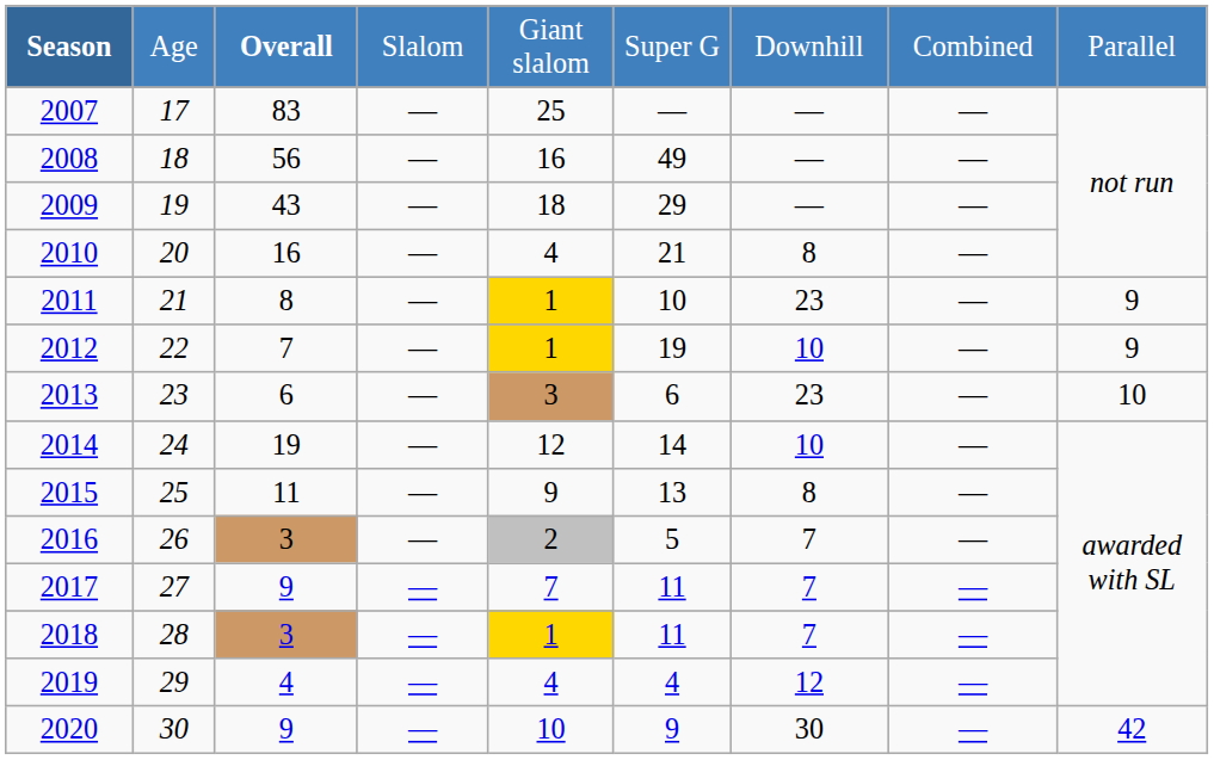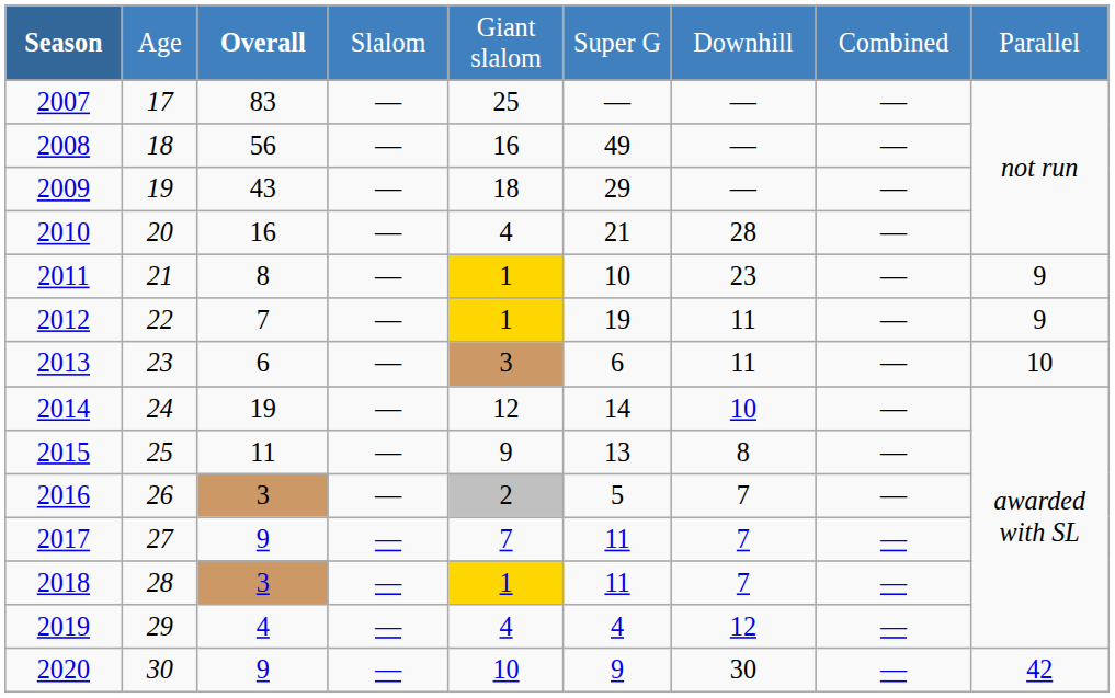 <table class="wikitable" style="font-size:95%; text-align:center; border:grey solid 1px; border-collapse:collapse;" width="40%">
 <tr style="background-color:#369; color:white;">
 <td rowspan="2" colspan="1" width="4%"><strong>Season</strong></td>
 </tr>
 <tr style="background-color:#4180be; color:white;">
 <td width="3%">Age</td>
 <td width="5%"><strong>Overall</strong></td>
 <td width="5%">Slalom</td>
 <td width="5%">Giant<br>slalom</td>
 <td width="5%">Super G</td>
 <td width="5%">Downhill</td>
 <td width="5%">Combined</td>
 <td width="5%">Parallel</td>
 </tr>
 <tr style="background-color:#8CB2D8; color:white;">
 </tr>
 <tr>
 <td><a href='#'>2007</a></td>
 <td><em>17</em></td>
 <td>83</td>
 <td>—</td>
 <td>25</td>
 <td>—</td>
 <td>—</td>
 <td>—</td>
 <td rowspan=4><em>not run</em></td>
 </tr>
 <tr>
 <td><a href='#'>2008</a></td>
 <td><em>18</em></td>
 <td>56</td>
 <td>—</td>
 <td>16</td>
 <td>49</td>
 <td>—</td>
 <td>—</td>
 </tr>
 <tr>
 <td><a href='#'>2009</a></td>
 <td><em>19</em></td>
 <td>43</td>
 <td>—</td>
 <td>18</td>
 <td>29</td>
 <td>—</td>
 <td>—</td>
 </tr>
 <tr>
 <td><a href='#'>2010</a></td>
 <td><em>20</em></td>
 <td>16</td>
 <td>—</td>
 <td>4</td>
 <td>21</td>
-<td>8</td>
+<td>28</td>
 <td>—</td>
 </tr>
 <tr>
 <td><a href='#'>2011</a></td>
 <td><em>21</em></td>
 <td>8</td>
 <td>—</td>
 <td bgcolor="gold">1</td>
 <td>10</td>
 <td>23</td>
 <td>—</td>
 <td>9</td>
 </tr>
 <tr>
 <td><a href='#'>2012</a></td>
 <td><em>22</em></td>
 <td>7</td>
 <td>—</td>
 <td bgcolor="gold">1</td>
 <td>19</td>
-<td><a href='#'>10</a></td>
+<td>11</td>
 <td>—</td>
 <td>9</td>
 </tr>
 <tr>
 <td><a href='#'>2013</a></td>
 <td><em>23</em></td>
 <td>6</td>
 <td>—</td>
 <td bgcolor="cc9966">3</td>
 <td>6</td>
-<td>23</td>
+<td>11</td>
 <td>—</td>
 <td>10</td>
 </tr>
 <tr>
 <td><a href='#'>2014</a></td>
 <td><em>24</em></td>
 <td>19</td>
 <td>—</td>
 <td>12</td>
 <td>14</td>
 <td><a href='#'>10</a></td>
 <td>—</td>
 <td rowspan=6><em>awarded with SL</em></td>
 </tr>
 <tr>
 <td><a href='#'>2015</a></td>
 <td><em>25</em></td>
 <td>11</td>
 <td>—</td>
 <td>9</td>
 <td>13</td>
 <td>8</td>
 <td>—</td>
 </tr>
 <tr>
 <td><a href='#'>2016</a></td>
 <td><em>26</em></td>
 <td bgcolor="cc9966">3</td>
 <td>—</td>
 <td bgcolor="silver">2</td>
 <td>5</td>
 <td>7</td>
 <td>—</td>
 </tr>
 <tr>
 <td><a href='#'>2017</a></td>
 <td><em>27</em></td>
 <td><a href='#'>9</a></td>
 <td><a href='#'>—</a></td>
 <td><a href='#'>7</a></td>
 <td><a href='#'>11</a></td>
 <td><a href='#'>7</a></td>
 <td><a href='#'>—</a></td>
 </tr>
 <tr>
 <td><a href='#'>2018</a></td>
 <td><em>28</em></td>
 <td bgcolor="cc9966"><a href='#'>3</a></td>
 <td><a href='#'>—</a></td>
 <td bgcolor="gold"><a href='#'>1</a></td>
 <td><a href='#'>11</a></td>
 <td><a href='#'>7</a></td>
 <td><a href='#'>—</a></td>
 </tr>
 <tr>
 <td><a href='#'>2019</a></td>
 <td><em>29</em></td>
 <td><a href='#'>4</a></td>
 <td><a href='#'>—</a></td>
 <td><a href='#'>4</a></td>
 <td><a href='#'>4</a></td>
 <td><a href='#'>12</a></td>
 <td><a href='#'>—</a></td>
 </tr>
 <tr>
 <td><a href='#'>2020</a></td>
 <td><em>30</em></td>
 <td><a href='#'>9</a></td>
 <td><a href='#'>—</a></td>
 <td><a href='#'>10</a></td>
 <td><a href='#'>9</a></td>
 <td>30</td>
 <td><a href='#'>—</a></td>
 <td><a href='#'>42</a></td>
 </tr>
 </table>
